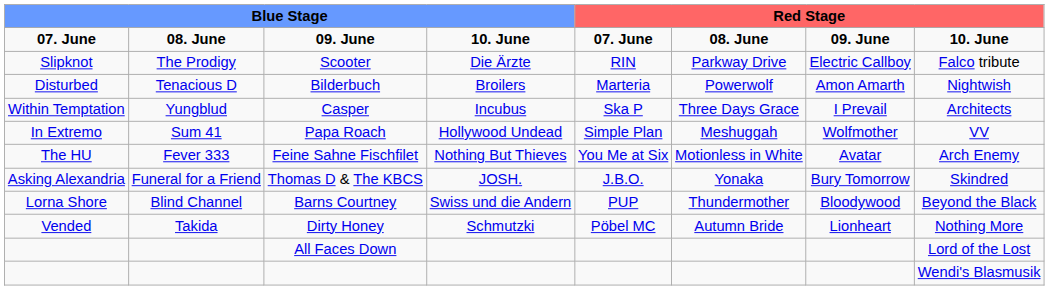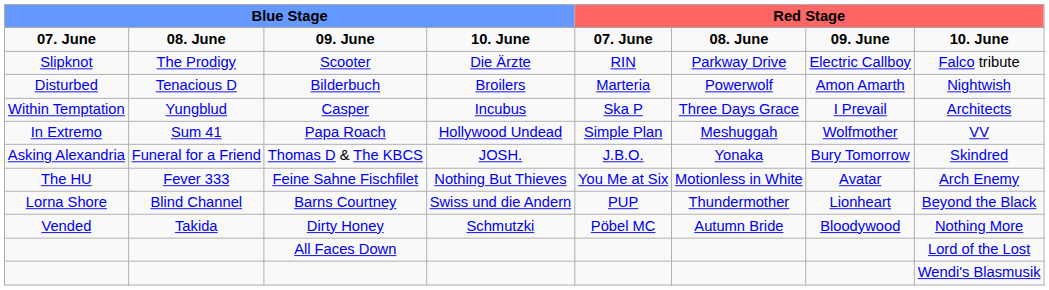 <table class="wikitable" style="text-align:center">
 <tr>
 <td colspan="4" style="background-color:#6699FF"><strong>Blue Stage</strong></td>
 <td colspan="4" style="background-color:#FF6666"><strong>Red Stage</strong></td>
 </tr>
 <tr>
 <td><strong>07. June</strong></td>
 <td><strong>08. June</strong></td>
 <td><strong>09. June</strong></td>
 <td><strong>10. June</strong></td>
 <td><strong>07. June</strong></td>
 <td><strong>08. June</strong></td>
 <td><strong>09. June</strong></td>
 <td><strong>10. June</strong></td>
 </tr>
 <tr>
 <td><a href='#'>Slipknot</a></td>
 <td><a href='#'>The Prodigy</a></td>
 <td><a href='#'>Scooter</a></td>
 <td><a href='#'>Die Ärzte</a></td>
 <td><a href='#'>RIN</a></td>
 <td><a href='#'>Parkway Drive</a></td>
 <td><a href='#'>Electric Callboy</a></td>
 <td><a href='#'>Falco</a> tribute</td>
 </tr>
 <tr>
 <td><a href='#'>Disturbed</a></td>
 <td><a href='#'>Tenacious D</a></td>
 <td><a href='#'>Bilderbuch</a></td>
 <td><a href='#'>Broilers</a></td>
 <td><a href='#'>Marteria</a></td>
 <td><a href='#'>Powerwolf</a></td>
 <td><a href='#'>Amon Amarth</a></td>
 <td><a href='#'>Nightwish</a></td>
 </tr>
 <tr>
 <td><a href='#'>Within Temptation</a></td>
 <td><a href='#'>Yungblud</a></td>
 <td><a href='#'>Casper</a></td>
 <td><a href='#'>Incubus</a></td>
 <td><a href='#'>Ska P</a></td>
 <td><a href='#'>Three Days Grace</a></td>
 <td><a href='#'>I Prevail</a></td>
 <td><a href='#'>Architects</a></td>
 </tr>
 <tr>
 <td><a href='#'>In Extremo</a></td>
 <td><a href='#'>Sum 41</a></td>
 <td><a href='#'>Papa Roach</a></td>
 <td><a href='#'>Hollywood Undead</a></td>
 <td><a href='#'>Simple Plan</a></td>
 <td><a href='#'>Meshuggah</a></td>
 <td><a href='#'>Wolfmother</a></td>
 <td><a href='#'>VV</a></td>
 </tr>
 <tr>
+<td><a href='#'>Asking Alexandria</a></td>
+<td><a href='#'>Funeral for a Friend</a></td>
+<td><a href='#'>Thomas D</a> & <a href='#'>The KBCS</a></td>
+<td><a href='#'>JOSH.</a></td>
+<td><a href='#'>J.B.O.</a></td>
+<td><a href='#'>Yonaka</a></td>
+<td><a href='#'>Bury Tomorrow</a></td>
+<td><a href='#'>Skindred</a></td>
+</tr>
+<tr>
 <td><a href='#'>The HU</a></td>
 <td><a href='#'>Fever 333</a></td>
 <td><a href='#'>Feine Sahne Fischfilet</a></td>
 <td><a href='#'>Nothing But Thieves</a></td>
 <td><a href='#'>You Me at Six</a></td>
 <td><a href='#'>Motionless in White</a></td>
 <td><a href='#'>Avatar</a></td>
 <td><a href='#'>Arch Enemy</a></td>
 </tr>
 <tr>
-<td><a href='#'>Asking Alexandria</a></td>
-<td><a href='#'>Funeral for a Friend</a></td>
-<td><a href='#'>Thomas D</a> & <a href='#'>The KBCS</a></td>
-<td><a href='#'>JOSH.</a></td>
-<td><a href='#'>J.B.O.</a></td>
-<td><a href='#'>Yonaka</a></td>
-<td><a href='#'>Bury Tomorrow</a></td>
-<td><a href='#'>Skindred</a></td>
-</tr>
-<tr>
 <td><a href='#'>Lorna Shore</a></td>
 <td><a href='#'>Blind Channel</a></td>
 <td><a href='#'>Barns Courtney</a></td>
 <td><a href='#'>Swiss und die Andern</a></td>
 <td><a href='#'>PUP</a></td>
 <td><a href='#'>Thundermother</a></td>
-<td><a href='#'>Bloodywood</a></td>
+<td><a href='#'>Lionheart</a></td>
 <td><a href='#'>Beyond the Black</a></td>
 </tr>
 <tr>
 <td><a href='#'>Vended</a></td>
 <td><a href='#'>Takida</a></td>
 <td><a href='#'>Dirty Honey</a></td>
 <td><a href='#'>Schmutzki</a></td>
 <td><a href='#'>Pöbel MC</a></td>
 <td><a href='#'>Autumn Bride</a></td>
-<td><a href='#'>Lionheart</a></td>
+<td><a href='#'>Bloodywood</a></td>
 <td><a href='#'>Nothing More</a></td>
 </tr>
 <tr>
 <td></td>
 <td></td>
 <td><a href='#'>All Faces Down</a></td>
 <td></td>
 <td></td>
 <td></td>
 <td></td>
 <td><a href='#'>Lord of the Lost</a></td>
 </tr>
 <tr>
 <td></td>
 <td></td>
 <td></td>
 <td></td>
 <td></td>
 <td></td>
 <td></td>
 <td><a href='#'>Wendi's Blasmusik</a></td>
 </tr>
 </table>
